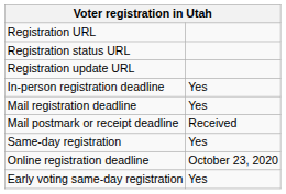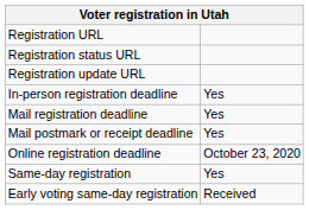 <table class="wikitable">
 <tr>
 <th colspan="2">Voter registration in Utah</th>
 </tr>
 <tr>
 <td>Registration URL</td>
 <td></td>
 </tr>
 <tr>
 <td>Registration status URL</td>
 <td></td>
 </tr>
 <tr>
 <td>Registration update URL</td>
 <td></td>
 </tr>
 <tr>
 <td>In-person registration deadline</td>
 <td>Yes</td>
 </tr>
 <tr>
 <td>Mail registration deadline</td>
 <td>Yes</td>
 </tr>
 <tr>
 <td>Mail postmark or receipt deadline</td>
-<td>Received</td>
-</tr>
-<tr>
-<td>Same-day registration</td>
 <td>Yes</td>
 </tr>
 <tr>
 <td>Online registration deadline</td>
 <td>October 23, 2020</td>
 </tr>
 <tr>
-<td>Early voting same-day registration</td>
+<td>Same-day registration</td>
 <td>Yes</td>
 </tr>
+<tr>
+<td>Early voting same-day registration</td>
+<td>Received</td>
+</tr>
 </table>
